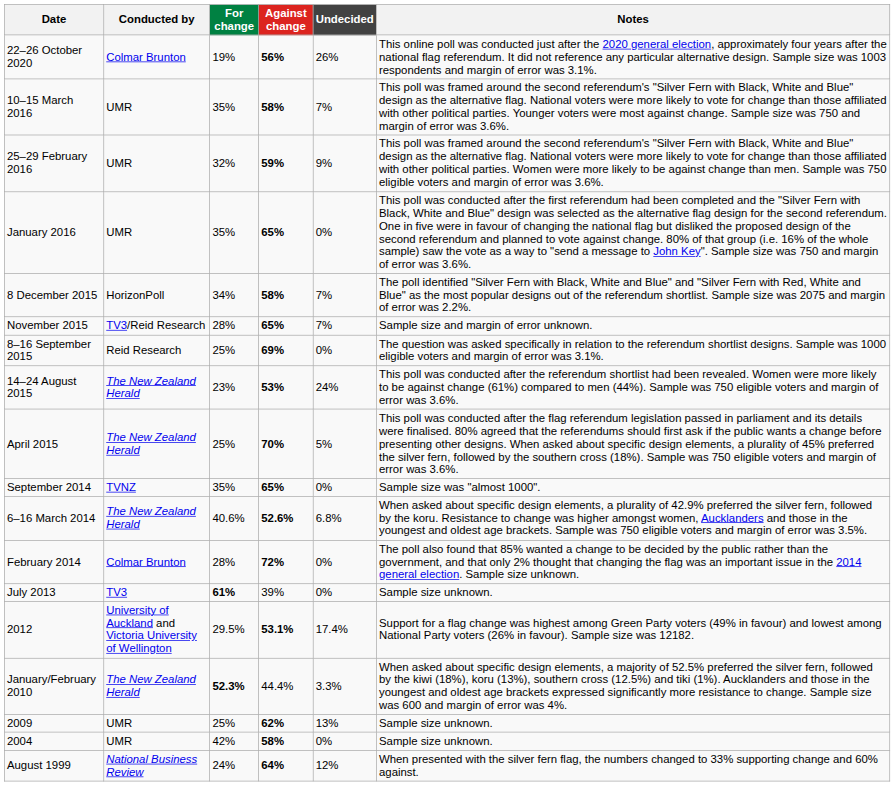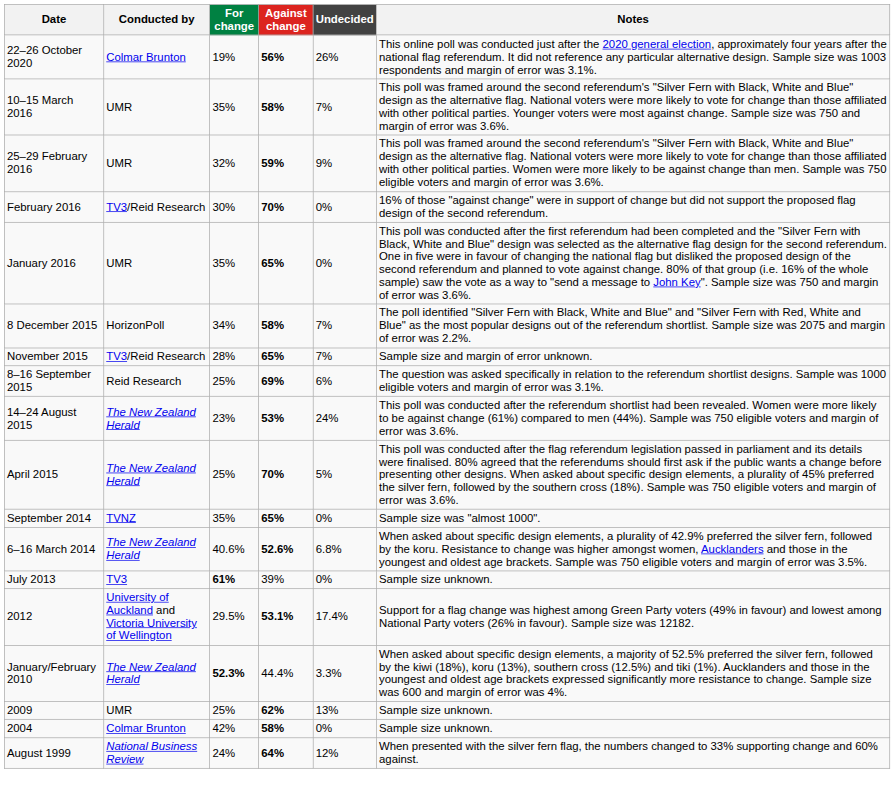 <table class="wikitable">
 <tr>
 <th>Date</th>
 <th>Conducted by</th>
 <th style="background: rgb(0, 129, 66); color: white;">For change</th>
 <th style="background: rgb(220, 36, 31); color: white;">Against change</th>
 <th style="background: rgb(66, 66, 66); color: white;">Undecided</th>
 <th>Notes</th>
 </tr>
 <tr>
 <td>22–26 October 2020</td>
 <td><a href='#'>Colmar Brunton</a></td>
 <td>19%</td>
 <td><strong>56%</strong></td>
 <td>26%</td>
 <td>This online poll was conducted just after the <a href='#'>2020 general election</a>, approximately four years after the national flag referendum. It did not reference any particular alternative design. Sample size was 1003 respondents and margin of error was 3.1%.</td>
 </tr>
 <tr>
 <td>10–15 March 2016</td>
 <td>UMR</td>
 <td>35%</td>
 <td><strong>58%</strong></td>
 <td>7%</td>
 <td>This poll was framed around the second referendum's "Silver Fern with Black, White and Blue" design as the alternative flag. National voters were more likely to vote for change than those affiliated with other political parties. Younger voters were most against change. Sample size was 750 and margin of error was 3.6%.</td>
 </tr>
 <tr>
 <td>25–29 February 2016</td>
 <td>UMR</td>
 <td>32%</td>
 <td><strong>59%</strong></td>
 <td>9%</td>
 <td>This poll was framed around the second referendum's "Silver Fern with Black, White and Blue" design as the alternative flag. National voters were more likely to vote for change than those affiliated with other political parties. Women were more likely to be against change than men. Sample was 750 eligible voters and margin of error was 3.6%.</td>
 </tr>
 <tr>
+<td>February 2016</td>
+<td><a href='#'>TV3</a>/Reid Research</td>
+<td>30%</td>
+<td><strong>70%</strong></td>
+<td>0%</td>
+<td>16% of those "against change" were in support of change but did not support the proposed flag design of the second referendum.</td>
+</tr>
+<tr>
 <td>January 2016</td>
 <td>UMR</td>
 <td>35%</td>
 <td><strong>65%</strong></td>
 <td>0%</td>
 <td>This poll was conducted after the first referendum had been completed and the "Silver Fern with Black, White and Blue" design was selected as the alternative flag design for the second referendum. One in five were in favour of changing the national flag but disliked the proposed design of the second referendum and planned to vote against change. 80% of that group (i.e. 16% of the whole sample) saw the vote as a way to "send a message to <a href='#'>John Key</a>". Sample size was 750 and margin of error was 3.6%.</td>
 </tr>
 <tr>
 <td>8 December 2015</td>
 <td>HorizonPoll</td>
 <td>34%</td>
 <td><strong>58%</strong></td>
 <td>7%</td>
 <td>The poll identified "Silver Fern with Black, White and Blue" and "Silver Fern with Red, White and Blue" as the most popular designs out of the referendum shortlist. Sample size was 2075 and margin of error was 2.2%.</td>
 </tr>
 <tr>
 <td>November 2015</td>
 <td><a href='#'>TV3</a>/Reid Research</td>
 <td>28%</td>
 <td><strong>65%</strong></td>
 <td>7%</td>
 <td>Sample size and margin of error unknown.</td>
 </tr>
 <tr>
 <td>8–16 September 2015</td>
 <td>Reid Research</td>
 <td>25%</td>
 <td><strong>69%</strong></td>
-<td>0%</td>
+<td>6%</td>
 <td>The question was asked specifically in relation to the referendum shortlist designs. Sample was 1000 eligible voters and margin of error was 3.1%.</td>
 </tr>
 <tr>
 <td>14–24 August 2015</td>
 <td><em><a href='#'>The New Zealand Herald</a></em></td>
 <td>23%</td>
 <td><strong>53%</strong></td>
 <td>24%</td>
 <td>This poll was conducted after the referendum shortlist had been revealed. Women were more likely to be against change (61%) compared to men (44%). Sample was 750 eligible voters and margin of error was 3.6%.</td>
 </tr>
 <tr>
 <td>April 2015</td>
 <td><em><a href='#'>The New Zealand Herald</a></em></td>
 <td>25%</td>
 <td><strong>70%</strong></td>
 <td>5%</td>
 <td>This poll was conducted after the flag referendum legislation passed in parliament and its details were finalised. 80% agreed that the referendums should first ask if the public wants a change before presenting other designs. When asked about specific design elements, a plurality of 45% preferred the silver fern, followed by the southern cross (18%). Sample was 750 eligible voters and margin of error was 3.6%.</td>
 </tr>
 <tr>
 <td>September 2014</td>
 <td><a href='#'>TVNZ</a></td>
 <td>35%</td>
 <td><strong>65%</strong></td>
 <td>0%</td>
 <td>Sample size was "almost 1000".</td>
 </tr>
 <tr>
 <td>6–16 March 2014</td>
 <td><em><a href='#'>The New Zealand Herald</a></em></td>
 <td>40.6%</td>
 <td><strong>52.6%</strong></td>
 <td>6.8%</td>
 <td>When asked about specific design elements, a plurality of 42.9% preferred the silver fern, followed by the koru. Resistance to change was higher amongst women, <a href='#'>Aucklanders</a> and those in the youngest and oldest age brackets. Sample was 750 eligible voters and margin of error was 3.5%.</td>
 </tr>
 <tr>
-<td>February 2014</td>
-<td><a href='#'>Colmar Brunton</a></td>
-<td>28%</td>
-<td><strong>72%</strong></td>
-<td>0%</td>
-<td>The poll also found that 85% wanted a change to be decided by the public rather than the government, and that only 2% thought that changing the flag was an important issue in the <a href='#'>2014 general election</a>. Sample size unknown.</td>
-</tr>
-<tr>
 <td>July 2013</td>
 <td><a href='#'>TV3</a></td>
 <td><strong>61%</strong></td>
 <td>39%</td>
 <td>0%</td>
 <td>Sample size unknown.</td>
 </tr>
 <tr>
 <td>2012</td>
 <td><a href='#'>University of Auckland</a> and <a href='#'>Victoria University of Wellington</a></td>
 <td>29.5%</td>
 <td><strong>53.1%</strong></td>
 <td>17.4%</td>
 <td>Support for a flag change was highest among Green Party voters (49% in favour) and lowest among National Party voters (26% in favour). Sample size was 12182.</td>
 </tr>
 <tr>
 <td>January/February 2010</td>
 <td><em><a href='#'>The New Zealand Herald</a></em></td>
 <td><strong>52.3%</strong></td>
 <td>44.4%</td>
 <td>3.3%</td>
 <td>When asked about specific design elements, a majority of 52.5% preferred the silver fern, followed by the kiwi (18%), koru (13%), southern cross (12.5%) and tiki (1%). Aucklanders and those in the youngest and oldest age brackets expressed significantly more resistance to change. Sample size was 600 and margin of error was 4%.</td>
 </tr>
 <tr>
 <td>2009</td>
 <td>UMR</td>
 <td>25%</td>
 <td><strong>62%</strong></td>
 <td>13%</td>
 <td>Sample size unknown.</td>
 </tr>
 <tr>
 <td>2004</td>
-<td>UMR</td>
+<td><a href='#'>Colmar Brunton</a></td>
 <td>42%</td>
 <td><strong>58%</strong></td>
 <td>0%</td>
 <td>Sample size unknown.</td>
 </tr>
 <tr>
 <td>August 1999</td>
 <td><em><a href='#'>National Business Review</a></em></td>
 <td>24%</td>
 <td><strong>64%</strong></td>
 <td>12%</td>
 <td>When presented with the silver fern flag, the numbers changed to 33% supporting change and 60% against.</td>
 </tr>
 </table>
